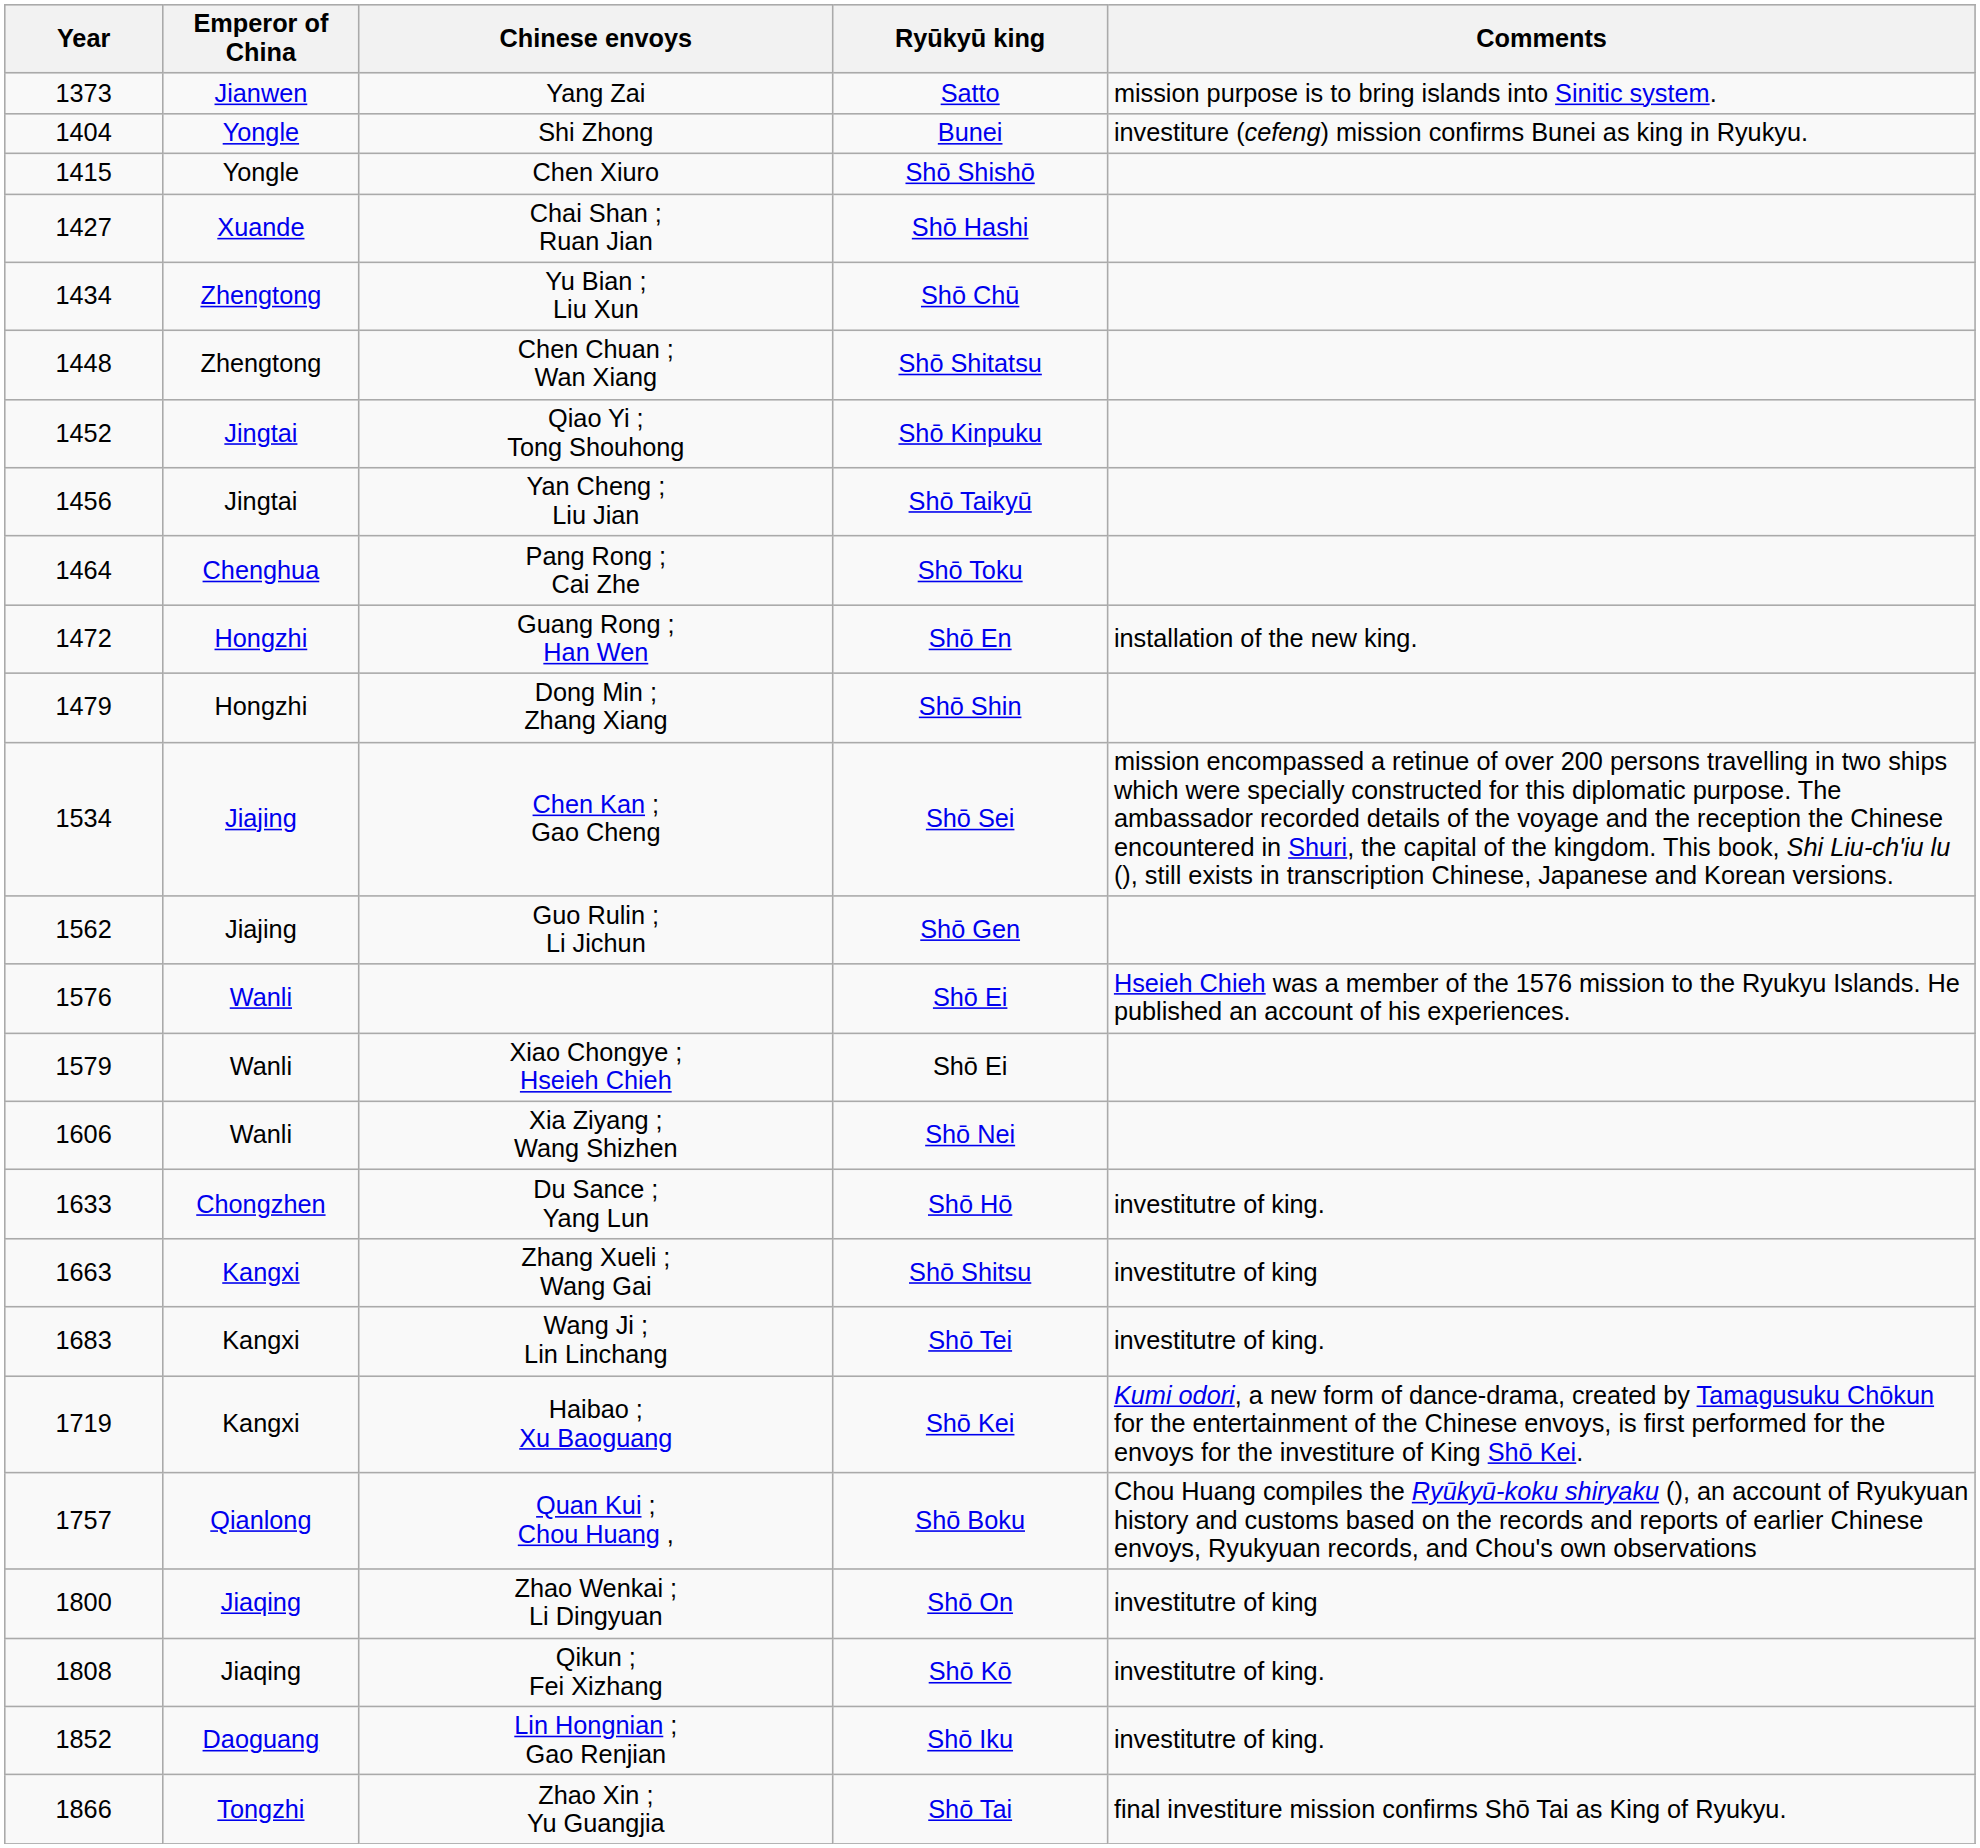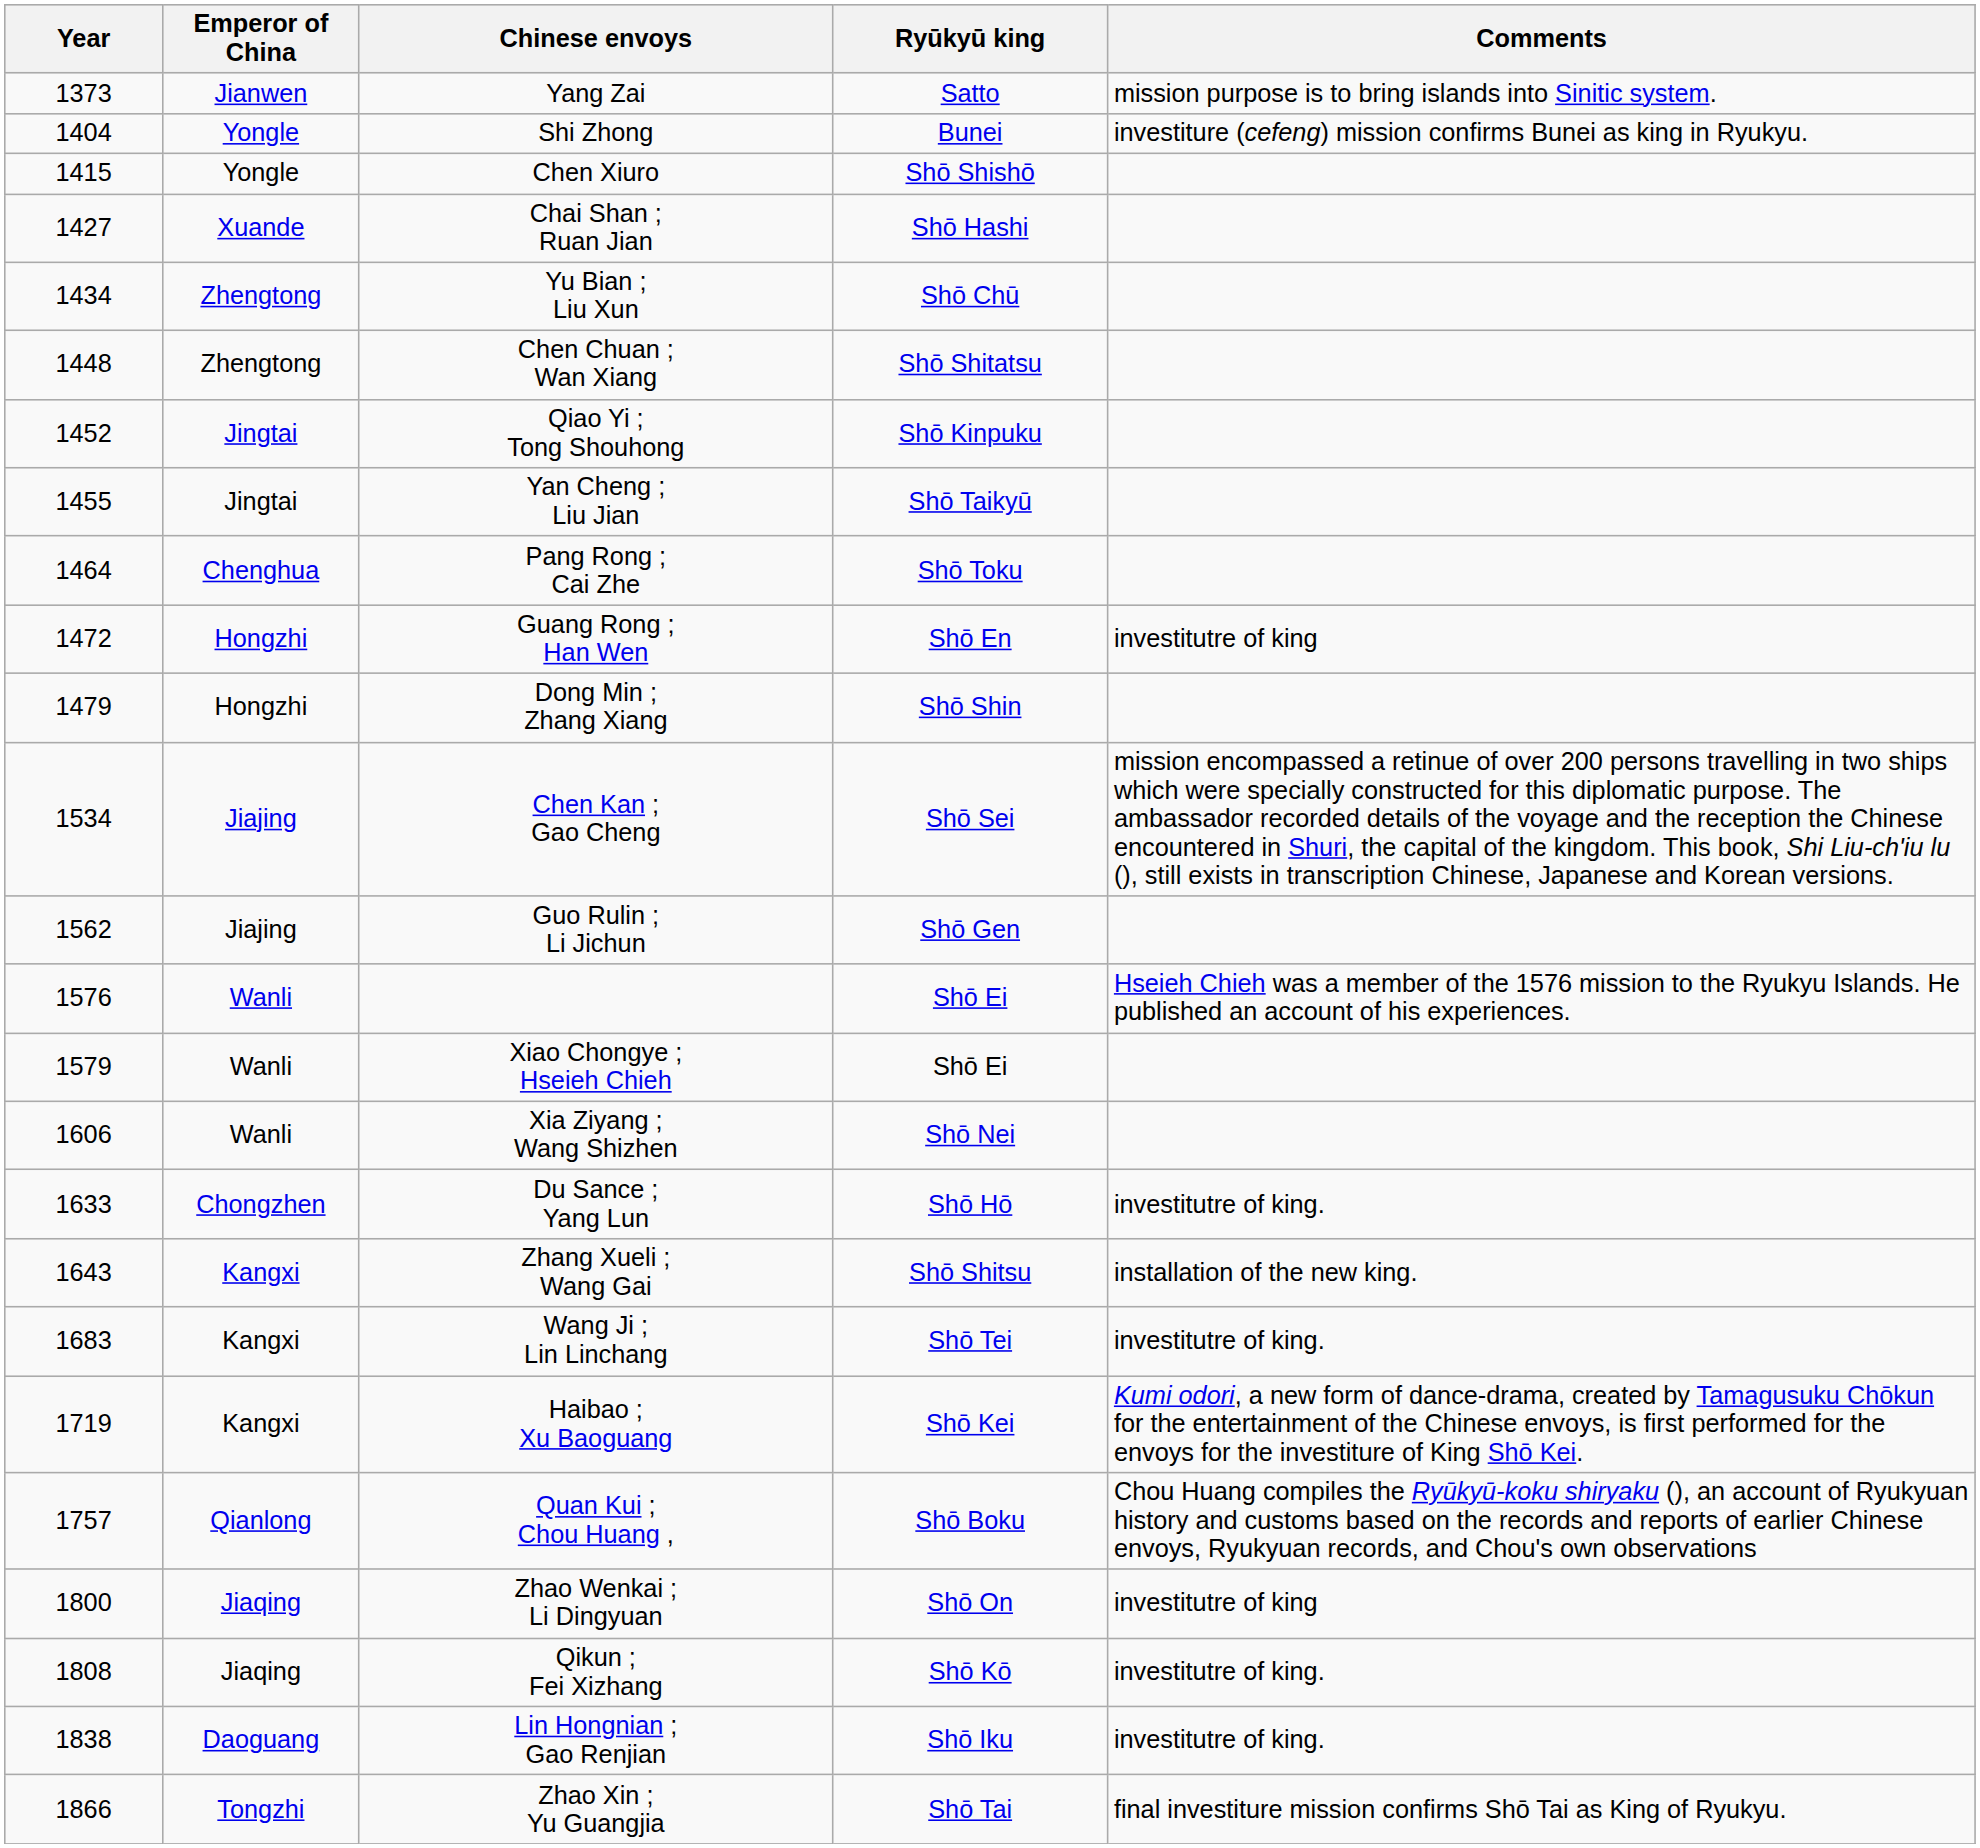 <table class="wikitable">
 <tr style="background:#efefef">
 <th width=8%>Year</th>
 <th width=10%>Emperor of China</th>
 <th width=24%>Chinese envoys</th>
 <th width=14%>Ryūkyū king</th>
 <th width=44%>Comments</th>
 </tr>
 <tr align="center">
 <td>1373</td>
 <td><a href='#'>Jianwen</a></td>
 <td>Yang Zai </td>
 <td><a href='#'>Satto</a></td>
 <td align="left">mission purpose is to bring islands into <a href='#'>Sinitic system</a>.</td>
 </tr>
 <tr align="center">
 <td>1404</td>
 <td><a href='#'>Yongle</a></td>
 <td>Shi Zhong </td>
 <td><a href='#'>Bunei</a></td>
 <td align="left">investiture (<em>cefeng</em>) mission confirms Bunei as king in Ryukyu.</td>
 </tr>
 <tr align="center">
 <td>1415</td>
 <td>Yongle</td>
 <td>Chen Xiuro </td>
 <td><a href='#'>Shō Shishō</a> </td>
 <td align="left"></td>
 </tr>
 <tr align="center">
 <td>1427</td>
 <td><a href='#'>Xuande</a></td>
 <td>Chai Shan ;<br> Ruan Jian </td>
 <td><a href='#'>Shō Hashi</a> </td>
 <td align="left"></td>
 </tr>
 <tr align="center">
 <td>1434</td>
 <td><a href='#'>Zhengtong</a></td>
 <td>Yu Bian ;<br> Liu Xun </td>
 <td><a href='#'>Shō Chū</a> </td>
 <td align="left"></td>
 </tr>
 <tr align="center">
 <td>1448</td>
 <td>Zhengtong</td>
 <td>Chen Chuan ;<br> Wan Xiang </td>
 <td><a href='#'>Shō Shitatsu</a> </td>
 <td align="left"></td>
 </tr>
 <tr align="center">
 <td>1452</td>
 <td><a href='#'>Jingtai</a></td>
 <td>Qiao Yi ;<br> Tong Shouhong </td>
 <td><a href='#'>Shō Kinpuku</a> </td>
 <td align="left"></td>
 </tr>
 <tr align="center">
-<td>1456</td>
+<td>1455</td>
 <td>Jingtai</td>
 <td>Yan Cheng ;<br> Liu Jian </td>
 <td><a href='#'>Shō Taikyū</a> </td>
 <td align="left"></td>
 </tr>
 <tr align="center">
 <td>1464</td>
 <td><a href='#'>Chenghua</a></td>
 <td>Pang Rong ;<br> Cai Zhe </td>
 <td><a href='#'>Shō Toku</a> </td>
 <td align="left"></td>
 </tr>
 <tr align="center">
 <td>1472</td>
 <td><a href='#'>Hongzhi</a></td>
 <td>Guang Rong ;<br> <a href='#'>Han Wen</a>  </td>
 <td><a href='#'>Shō En</a> </td>
-<td align="left">installation of the new king.</td>
+<td align="left">investitutre of king</td>
 </tr>
 <tr align="center">
 <td>1479</td>
 <td>Hongzhi</td>
 <td>Dong Min ; <br>Zhang Xiang </td>
 <td><a href='#'>Shō Shin</a> </td>
 <td align="left"></td>
 </tr>
 <tr align="center">
 <td>1534</td>
 <td><a href='#'>Jiajing</a></td>
 <td><a href='#'>Chen Kan</a>  ;<br> Gao Cheng </td>
 <td><a href='#'>Shō Sei</a> </td>
 <td align="left">mission encompassed a retinue of over 200 persons travelling in two ships which were specially constructed for this diplomatic purpose. The ambassador recorded details of the voyage and the reception the Chinese encountered in <a href='#'>Shuri</a>, the capital of the kingdom. This book, <em>Shi Liu-ch'iu lu</em> (), still exists in transcription Chinese, Japanese and Korean versions.</td>
 </tr>
 <tr align="center">
 <td>1562</td>
 <td>Jiajing</td>
 <td>Guo Rulin ;<br> Li Jichun </td>
 <td><a href='#'>Shō Gen</a> </td>
 <td align="left"></td>
 </tr>
 <tr align="center">
 <td>1576</td>
 <td><a href='#'>Wanli</a></td>
 <td></td>
 <td><a href='#'>Shō Ei</a></td>
 <td align="left"><a href='#'>Hseieh Chieh</a> was a member of the 1576 mission to the Ryukyu Islands. He published an account of his experiences.</td>
 </tr>
 <tr align="center">
 <td>1579</td>
 <td>Wanli</td>
 <td>Xiao Chongye ;<br> <a href='#'>Hseieh Chieh</a> </td>
 <td>Shō Ei </td>
 <td align="left"></td>
 </tr>
 <tr align="center">
 <td>1606</td>
 <td>Wanli</td>
 <td>Xia Ziyang ;<br> Wang Shizhen </td>
 <td><a href='#'>Shō Nei</a></td>
 <td align="left"></td>
 </tr>
 <tr align="center">
 <td>1633</td>
 <td><a href='#'>Chongzhen</a></td>
 <td>Du Sance ;<br> Yang Lun </td>
 <td><a href='#'>Shō Hō</a> </td>
 <td align="left">investitutre of king.</td>
 </tr>
 <tr align="center">
-<td>1663</td>
+<td>1643</td>
 <td><a href='#'>Kangxi</a></td>
 <td>Zhang Xueli ;<br> Wang Gai </td>
 <td><a href='#'>Shō Shitsu</a></td>
-<td align="left">investitutre of king</td>
+<td align="left">installation of the new king.</td>
 </tr>
 <tr align="center">
 <td>1683</td>
 <td>Kangxi</td>
 <td>Wang Ji ;<br> Lin Linchang </td>
 <td><a href='#'>Shō Tei</a></td>
 <td align="left">investitutre of king.</td>
 </tr>
 <tr align="center">
 <td>1719</td>
 <td>Kangxi</td>
 <td>Haibao ;<br><a href='#'>Xu Baoguang</a> </td>
 <td><a href='#'>Shō Kei</a></td>
 <td align="left"><em><a href='#'>Kumi odori</a></em>, a new form of dance-drama, created by <a href='#'>Tamagusuku Chōkun</a> for the entertainment of the Chinese envoys, is first performed for the envoys for the investiture of King <a href='#'>Shō Kei</a>.</td>
 </tr>
 <tr align="center">
 <td>1757</td>
 <td><a href='#'>Qianlong</a></td>
 <td><a href='#'>Quan Kui</a> ;<br> <a href='#'>Chou Huang</a> ,  </td>
 <td><a href='#'>Shō Boku</a></td>
 <td align="left">Chou Huang compiles the <em><a href='#'>Ryūkyū-koku shiryaku</a></em> (), an account of Ryukyuan history and customs based on the records and reports of earlier Chinese envoys, Ryukyuan records, and Chou's own observations</td>
 </tr>
 <tr align="center">
 <td>1800</td>
 <td><a href='#'>Jiaqing</a></td>
 <td>Zhao Wenkai ;<br> Li Dingyuan </td>
 <td><a href='#'>Shō On</a></td>
 <td align="left">investitutre of king</td>
 </tr>
 <tr align="center">
 <td>1808</td>
 <td>Jiaqing</td>
 <td>Qikun ;<br> Fei Xizhang </td>
 <td><a href='#'>Shō Kō</a></td>
 <td align="left">investitutre of king.</td>
 </tr>
 <tr align="center">
-<td>1852</td>
+<td>1838</td>
 <td><a href='#'>Daoguang</a></td>
 <td><a href='#'>Lin Hongnian</a> ;<br> Gao Renjian </td>
 <td><a href='#'>Shō Iku</a></td>
 <td align="left">investitutre of king.</td>
 </tr>
 <tr align="center">
 <td>1866</td>
 <td><a href='#'>Tongzhi</a></td>
 <td>Zhao Xin ;<br>Yu Guangjia </td>
 <td><a href='#'>Shō Tai</a></td>
 <td align="left">final investiture mission confirms Shō Tai as King of Ryukyu.</td>
 </tr>
 </table>
